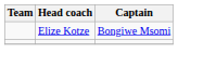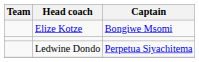 <table class="wikitable collapsible">
 <tr>
 <th>Team</th>
 <th>Head coach</th>
 <th>Captain</th>
 </tr>
 <tr>
 <td></td>
 <td><a href='#'>Elize Kotze</a></td>
 <td><a href='#'>Bongiwe Msomi</a></td>
 </tr>
 <tr>
 <td></td>
 <td></td>
 <td></td>
 </tr>
 <tr>
+<td></td>
+<td>Ledwine Dondo</td>
+<td><a href='#'>Perpetua Siyachitema</a></td>
+</tr>
+<tr>
 </tr>
 </table>
